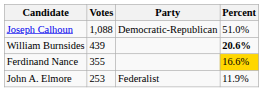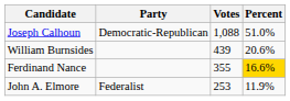 <table class=wikitable>
 <tr>
 <th>Candidate</th>
+<th>Party</th>
 <th>Votes</th>
-<th>Party</th>
 <th>Percent</th>
 </tr>
 <tr>
 <td><a href='#'>Joseph Calhoun</a></td>
+<td>Democratic-Republican</td>
 <td>1,088</td>
-<td>Democratic-Republican</td>
 <td>51.0%</td>
 </tr>
 <tr>
 <td>William Burnsides</td>
+<td></td>
 <td>439</td>
-<td></td>
-<td><strong>20.6%</strong></td>
+<td>20.6%</td>
 </tr>
 <tr>
 <td>Ferdinand Nance</td>
+<td></td>
 <td>355</td>
-<td></td>
 <td style="background: gold;">16.6%</td>
 </tr>
 <tr>
 <td>John A. Elmore</td>
+<td>Federalist</td>
 <td>253</td>
-<td>Federalist</td>
 <td>11.9%</td>
 </tr>
 </table>
